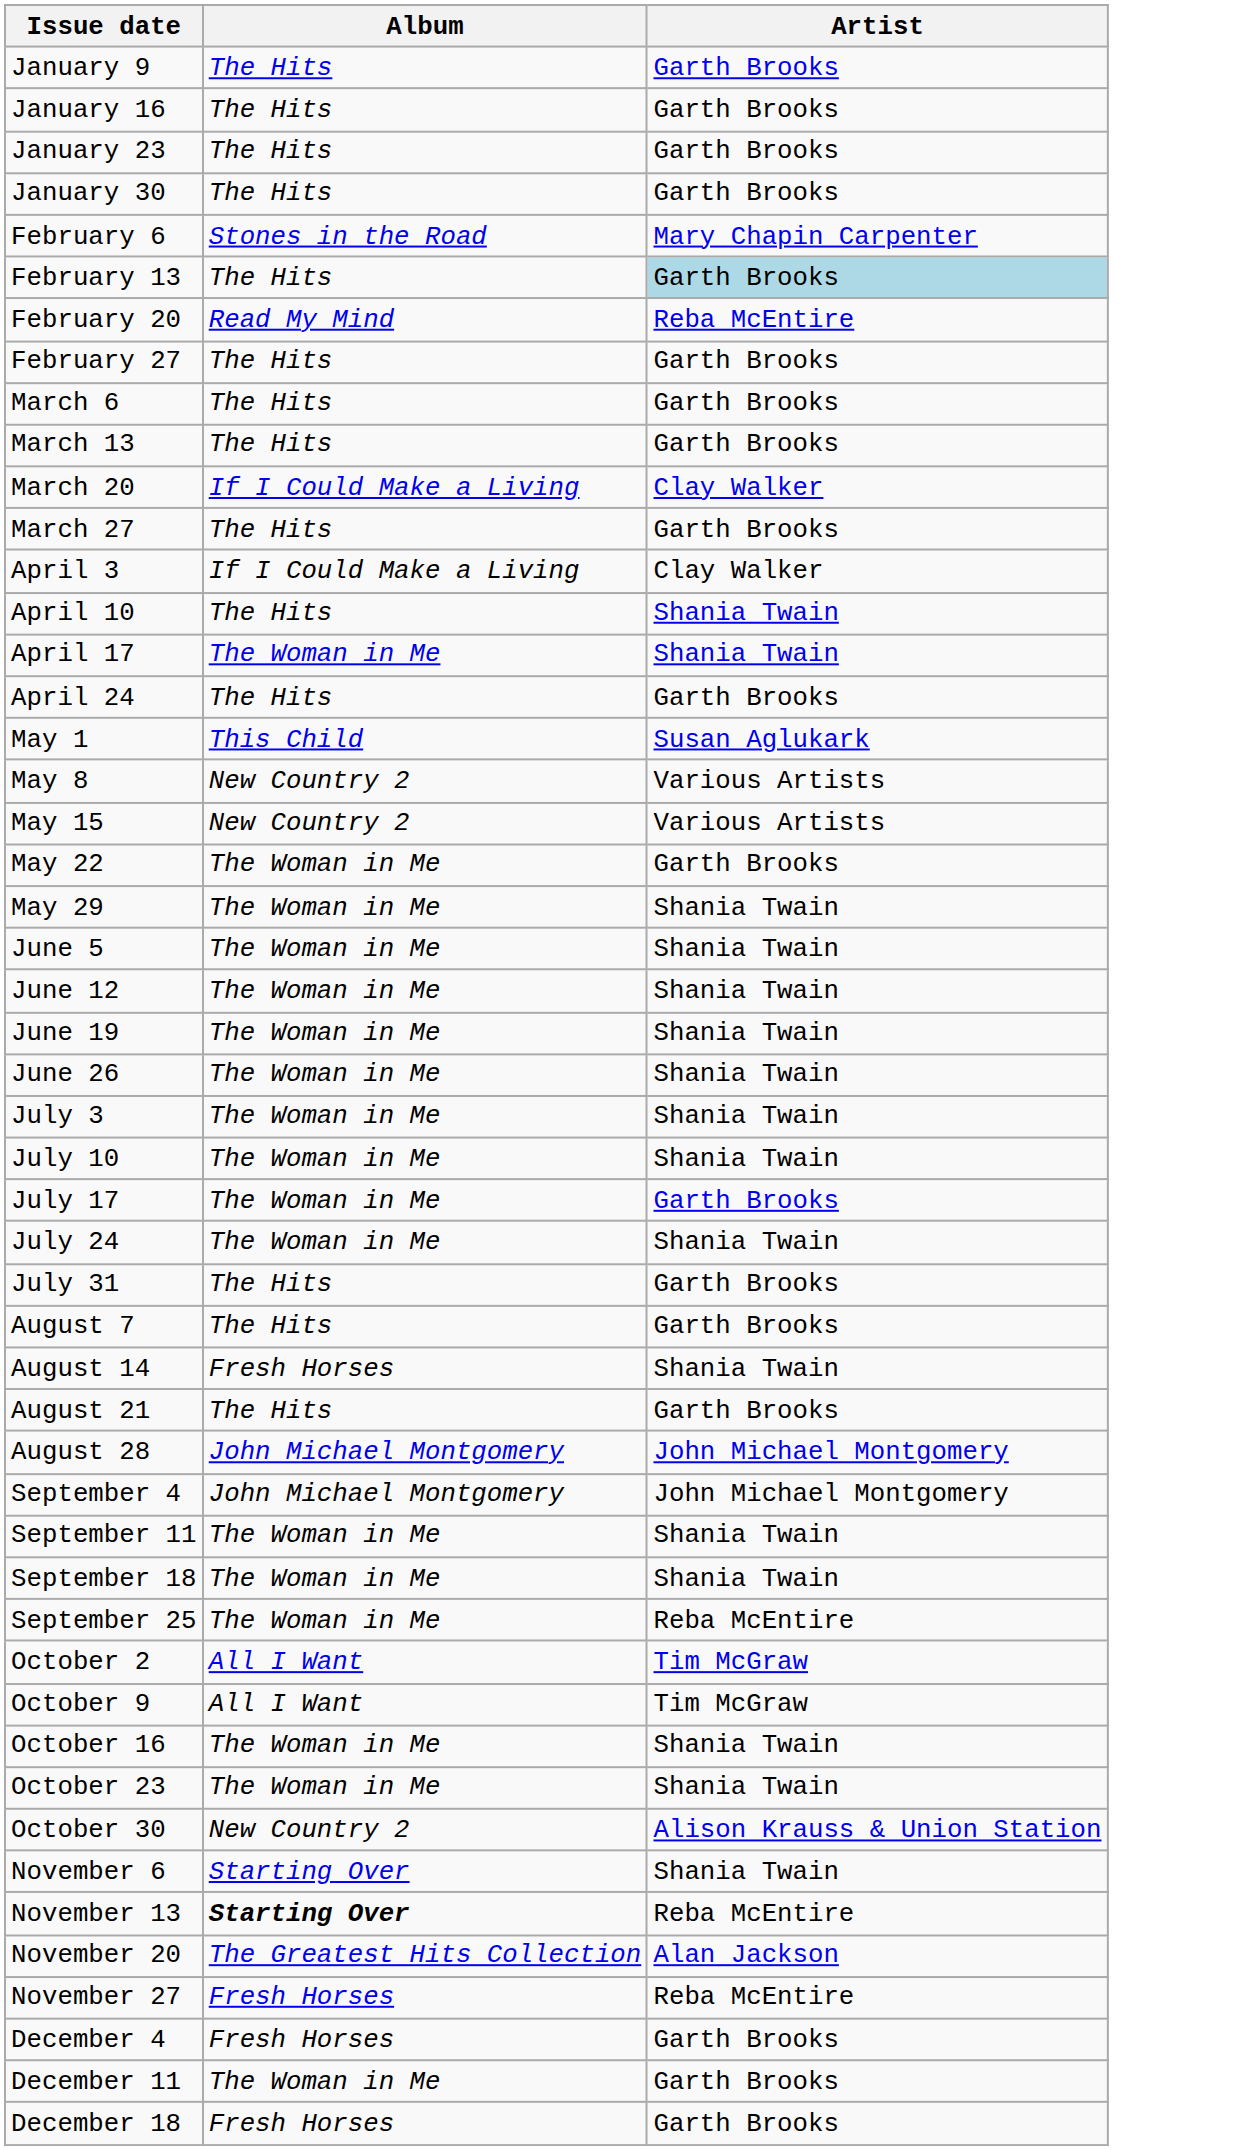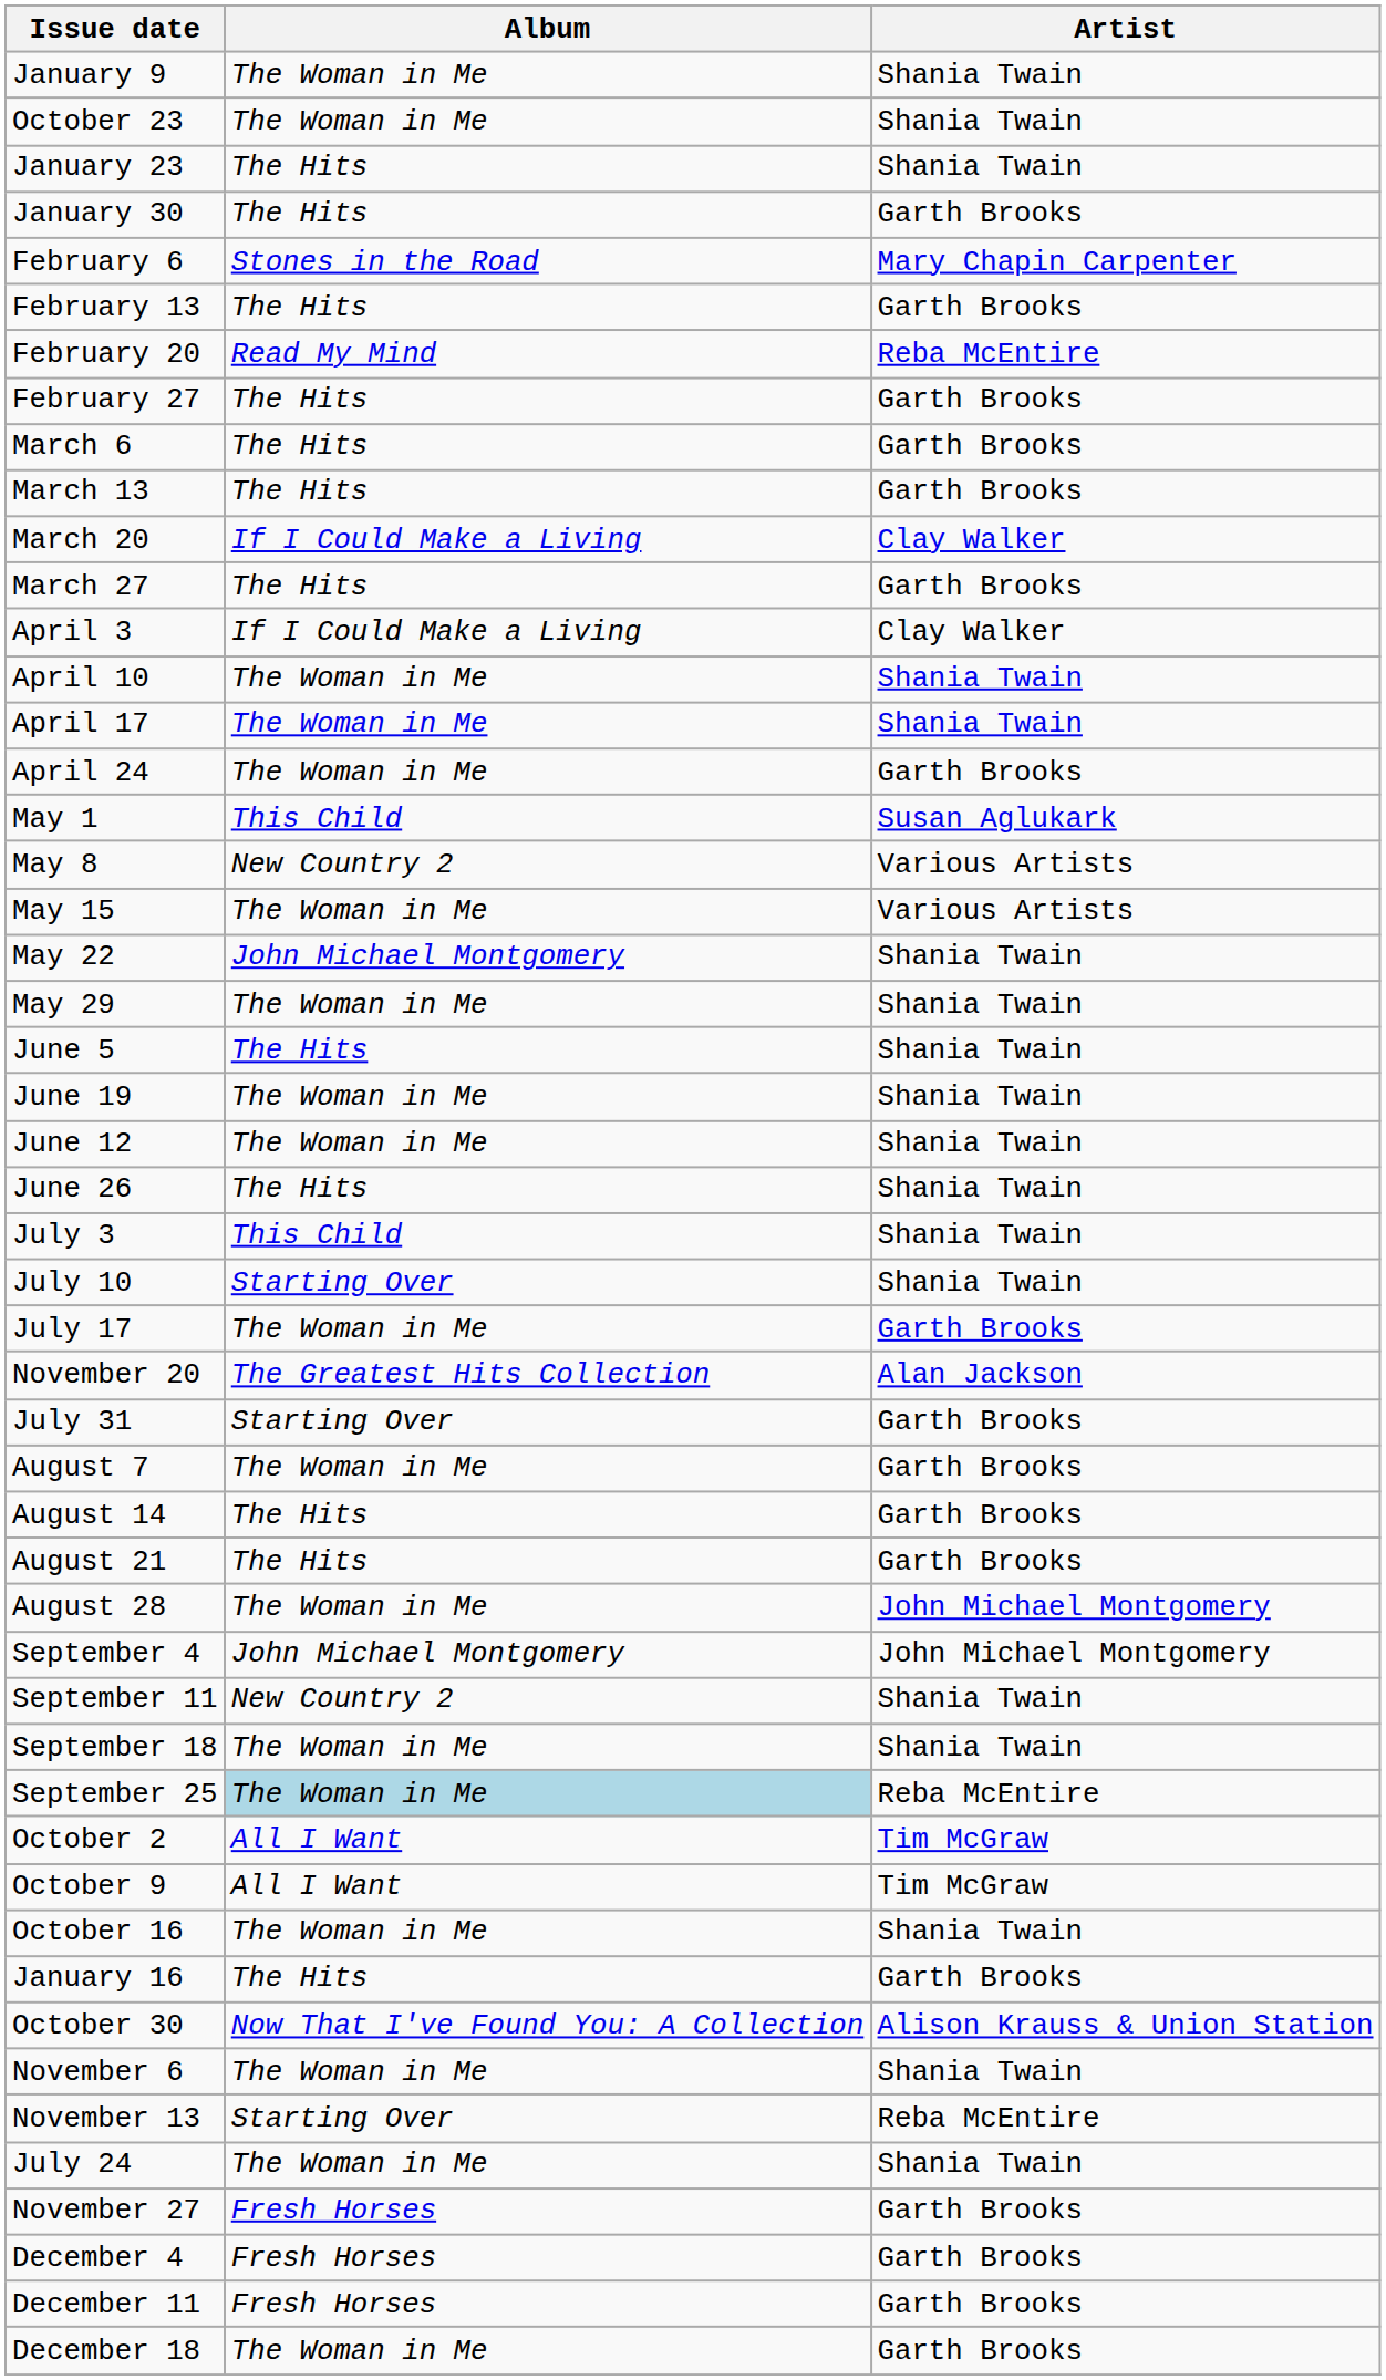 <table class="wikitable">
 <tr>
 <th>Issue date</th>
 <th>Album</th>
 <th>Artist</th>
 </tr>
 <tr>
 <td>January 9</td>
-<td><em><a href='#'>The Hits</a></em></td>
-<td><a href='#'>Garth Brooks</a></td>
+<td><em>The Woman in Me</em></td>
+<td>Shania Twain</td>
 </tr>
 <tr>
-<td>January 16</td>
-<td><em>The Hits</em></td>
-<td>Garth Brooks</td>
+<td>October 23</td>
+<td><em>The Woman in Me</em></td>
+<td>Shania Twain</td>
 </tr>
 <tr>
 <td>January 23</td>
 <td><em>The Hits</em></td>
-<td>Garth Brooks</td>
+<td>Shania Twain</td>
 </tr>
 <tr>
 <td>January 30</td>
 <td><em>The Hits</em></td>
 <td>Garth Brooks</td>
 </tr>
 <tr>
 <td>February 6</td>
 <td><em><a href='#'>Stones in the Road</a></em></td>
 <td><a href='#'>Mary Chapin Carpenter</a></td>
 </tr>
 <tr>
 <td>February 13</td>
 <td><em>The Hits</em></td>
-<td style="background: lightblue;">Garth Brooks</td>
+<td>Garth Brooks</td>
 </tr>
 <tr>
 <td>February 20</td>
 <td><em><a href='#'>Read My Mind</a></em></td>
 <td><a href='#'>Reba McEntire</a></td>
 </tr>
 <tr>
 <td>February 27</td>
 <td><em>The Hits</em></td>
 <td>Garth Brooks</td>
 </tr>
 <tr>
 <td>March 6</td>
 <td><em>The Hits</em></td>
 <td>Garth Brooks</td>
 </tr>
 <tr>
 <td>March 13</td>
 <td><em>The Hits</em></td>
 <td>Garth Brooks</td>
 </tr>
 <tr>
 <td>March 20</td>
 <td><em><a href='#'>If I Could Make a Living</a></em></td>
 <td><a href='#'>Clay Walker</a></td>
 </tr>
 <tr>
 <td>March 27</td>
 <td><em>The Hits</em></td>
 <td>Garth Brooks</td>
 </tr>
 <tr>
 <td>April 3</td>
 <td><em>If I Could Make a Living</em></td>
 <td>Clay Walker</td>
 </tr>
 <tr>
 <td>April 10</td>
-<td><em>The Hits</em></td>
+<td><em>The Woman in Me</em></td>
 <td><a href='#'>Shania Twain</a></td>
 </tr>
 <tr>
 <td>April 17</td>
 <td><em><a href='#'>The Woman in Me</a></em></td>
 <td><a href='#'>Shania Twain</a></td>
 </tr>
 <tr>
 <td>April 24</td>
-<td><em>The Hits</em></td>
+<td><em>The Woman in Me</em></td>
 <td>Garth Brooks</td>
 </tr>
 <tr>
 <td>May 1</td>
 <td><em><a href='#'>This Child</a></em></td>
 <td><a href='#'>Susan Aglukark</a></td>
 </tr>
 <tr>
 <td>May 8</td>
 <td><em>New Country 2</em></td>
 <td>Various Artists</td>
 </tr>
 <tr>
 <td>May 15</td>
-<td><em>New Country 2</em></td>
+<td><em>The Woman in Me</em></td>
 <td>Various Artists</td>
 </tr>
 <tr>
 <td>May 22</td>
-<td><em>The Woman in Me</em></td>
-<td>Garth Brooks</td>
+<td><em><a href='#'>John Michael Montgomery</a></em></td>
+<td>Shania Twain</td>
 </tr>
 <tr>
 <td>May 29</td>
 <td><em>The Woman in Me</em></td>
 <td>Shania Twain</td>
 </tr>
 <tr>
 <td>June 5</td>
+<td><em><a href='#'>The Hits</a></em></td>
+<td>Shania Twain</td>
+</tr>
+<tr>
+<td>June 19</td>
 <td><em>The Woman in Me</em></td>
 <td>Shania Twain</td>
 </tr>
 <tr>
 <td>June 12</td>
 <td><em>The Woman in Me</em></td>
 <td>Shania Twain</td>
 </tr>
 <tr>
-<td>June 19</td>
-<td><em>The Woman in Me</em></td>
-<td>Shania Twain</td>
-</tr>
-<tr>
 <td>June 26</td>
-<td><em>The Woman in Me</em></td>
+<td><em>The Hits</em></td>
 <td>Shania Twain</td>
 </tr>
 <tr>
 <td>July 3</td>
-<td><em>The Woman in Me</em></td>
+<td><em><a href='#'>This Child</a></em></td>
 <td>Shania Twain</td>
 </tr>
 <tr>
 <td>July 10</td>
-<td><em>The Woman in Me</em></td>
+<td><em><a href='#'>Starting Over</a></em></td>
 <td>Shania Twain</td>
 </tr>
 <tr>
 <td>July 17</td>
 <td><em>The Woman in Me</em></td>
 <td><a href='#'>Garth Brooks</a></td>
 </tr>
 <tr>
-<td>July 24</td>
-<td><em>The Woman in Me</em></td>
-<td>Shania Twain</td>
+<td>November 20</td>
+<td><em><a href='#'>The Greatest Hits Collection</a></em></td>
+<td><a href='#'>Alan Jackson</a></td>
 </tr>
 <tr>
 <td>July 31</td>
-<td><em>The Hits</em></td>
+<td><em>Starting Over</em></td>
 <td>Garth Brooks</td>
 </tr>
 <tr>
 <td>August 7</td>
-<td><em>The Hits</em></td>
+<td><em>The Woman in Me</em></td>
 <td>Garth Brooks</td>
 </tr>
 <tr>
 <td>August 14</td>
-<td><em>Fresh Horses</em></td>
-<td>Shania Twain</td>
+<td><em>The Hits</em></td>
+<td>Garth Brooks</td>
 </tr>
 <tr>
 <td>August 21</td>
 <td><em>The Hits</em></td>
 <td>Garth Brooks</td>
 </tr>
 <tr>
 <td>August 28</td>
-<td><em><a href='#'>John Michael Montgomery</a></em></td>
+<td><em>The Woman in Me</em></td>
 <td><a href='#'>John Michael Montgomery</a></td>
 </tr>
 <tr>
 <td>September 4</td>
 <td><em>John Michael Montgomery</em></td>
 <td>John Michael Montgomery</td>
 </tr>
 <tr>
 <td>September 11</td>
-<td><em>The Woman in Me</em></td>
+<td><em>New Country 2</em></td>
 <td>Shania Twain</td>
 </tr>
 <tr>
 <td>September 18</td>
 <td><em>The Woman in Me</em></td>
 <td>Shania Twain</td>
 </tr>
 <tr>
 <td>September 25</td>
-<td><em>The Woman in Me</em></td>
+<td style="background: lightblue;"><em>The Woman in Me</em></td>
 <td>Reba McEntire</td>
 </tr>
 <tr>
 <td>October 2</td>
 <td><em><a href='#'>All I Want</a></em></td>
 <td><a href='#'>Tim McGraw</a></td>
 </tr>
 <tr>
 <td>October 9</td>
 <td><em>All I Want</em></td>
 <td>Tim McGraw</td>
 </tr>
 <tr>
 <td>October 16</td>
 <td><em>The Woman in Me</em></td>
 <td>Shania Twain</td>
 </tr>
 <tr>
-<td>October 23</td>
+<td>January 16</td>
+<td><em>The Hits</em></td>
+<td>Garth Brooks</td>
+</tr>
+<tr>
+<td>October 30</td>
+<td><em><a href='#'>Now That I've Found You: A Collection</a></em></td>
+<td><a href='#'>Alison Krauss & Union Station</a></td>
+</tr>
+<tr>
+<td>November 6</td>
 <td><em>The Woman in Me</em></td>
 <td>Shania Twain</td>
 </tr>
 <tr>
-<td>October 30</td>
-<td><em>New Country 2</em></td>
-<td><a href='#'>Alison Krauss & Union Station</a></td>
-</tr>
-<tr>
-<td>November 6</td>
-<td><em><a href='#'>Starting Over</a></em></td>
-<td>Shania Twain</td>
-</tr>
-<tr>
 <td>November 13</td>
-<td><strong><em>Starting Over</em></strong></td>
+<td><em>Starting Over</em></td>
 <td>Reba McEntire</td>
 </tr>
 <tr>
-<td>November 20</td>
-<td><em><a href='#'>The Greatest Hits Collection</a></em></td>
-<td><a href='#'>Alan Jackson</a></td>
+<td>July 24</td>
+<td><em>The Woman in Me</em></td>
+<td>Shania Twain</td>
 </tr>
 <tr>
 <td>November 27</td>
 <td><em><a href='#'>Fresh Horses</a></em></td>
-<td>Reba McEntire</td>
+<td>Garth Brooks</td>
 </tr>
 <tr>
 <td>December 4</td>
 <td><em>Fresh Horses</em></td>
 <td>Garth Brooks</td>
 </tr>
 <tr>
 <td>December 11</td>
-<td><em>The Woman in Me</em></td>
+<td><em>Fresh Horses</em></td>
 <td>Garth Brooks</td>
 </tr>
 <tr>
 <td>December 18</td>
-<td><em>Fresh Horses</em></td>
+<td><em>The Woman in Me</em></td>
 <td>Garth Brooks</td>
 </tr>
 <tr>
 </tr>
 </table>
